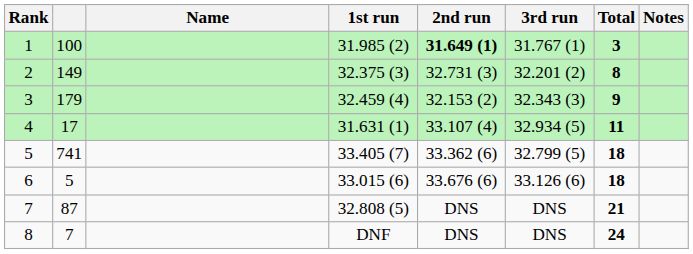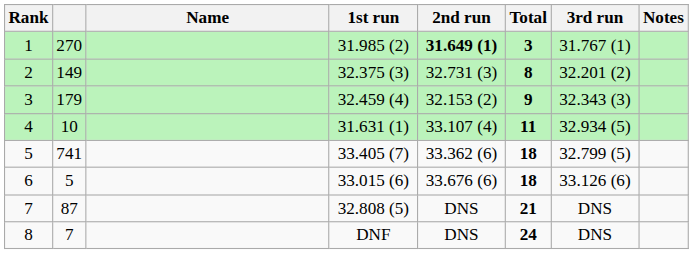 <table class="sortable wikitable" style="text-align:center;">
 <tr>
 <th width="30">Rank</th>
 <th width="20"></th>
 <th width="220">Name</th>
 <th width="75">1st run</th>
 <th width="75">2nd run</th>
+<th width="30">Total</th>
 <th width="75">3rd run</th>
-<th width="30">Total</th>
 <th width="30">Notes</th>
 </tr>
 <tr bgcolor=bbf3bb>
 <td>1</td>
-<td>100</td>
+<td>270</td>
 <td align="left"></td>
 <td>31.985 (2)</td>
 <td><strong>31.649 (1)</strong></td>
+<td><strong>3</strong></td>
 <td>31.767 (1)</td>
-<td><strong>3</strong></td>
 <td></td>
 </tr>
 <tr bgcolor=bbf3bb>
 <td>2</td>
 <td>149</td>
 <td align="left"></td>
 <td>32.375 (3)</td>
 <td>32.731 (3)</td>
+<td><strong>8</strong></td>
 <td>32.201 (2)</td>
-<td><strong>8</strong></td>
 <td></td>
 </tr>
 <tr bgcolor=bbf3bb>
 <td>3</td>
 <td>179</td>
 <td align="left"></td>
 <td>32.459 (4)</td>
 <td>32.153 (2)</td>
+<td><strong>9</strong></td>
 <td>32.343 (3)</td>
-<td><strong>9</strong></td>
 <td></td>
 </tr>
 <tr bgcolor=bbf3bb>
 <td>4</td>
-<td>17</td>
+<td>10</td>
 <td align="left"></td>
 <td>31.631 (1)</td>
 <td>33.107 (4)</td>
+<td><strong>11</strong></td>
 <td>32.934 (5)</td>
-<td><strong>11</strong></td>
 <td></td>
 </tr>
 <tr>
 <td>5</td>
 <td>741</td>
 <td align="left"></td>
 <td>33.405 (7)</td>
 <td>33.362 (6)</td>
+<td><strong>18</strong></td>
 <td>32.799 (5)</td>
-<td><strong>18</strong></td>
 <td></td>
 </tr>
 <tr>
 <td>6</td>
 <td>5</td>
 <td align="left"></td>
 <td>33.015 (6)</td>
 <td>33.676 (6)</td>
+<td><strong>18</strong></td>
 <td>33.126 (6)</td>
-<td><strong>18</strong></td>
 <td></td>
 </tr>
 <tr>
 <td>7</td>
 <td>87</td>
 <td align="left"></td>
 <td>32.808 (5)</td>
 <td>DNS</td>
+<td><strong>21</strong></td>
 <td>DNS</td>
-<td><strong>21</strong></td>
 <td></td>
 </tr>
 <tr>
 <td>8</td>
 <td>7</td>
 <td align="left"></td>
 <td>DNF</td>
 <td>DNS</td>
+<td><strong>24</strong></td>
 <td>DNS</td>
-<td><strong>24</strong></td>
 <td></td>
 </tr>
 </table>
